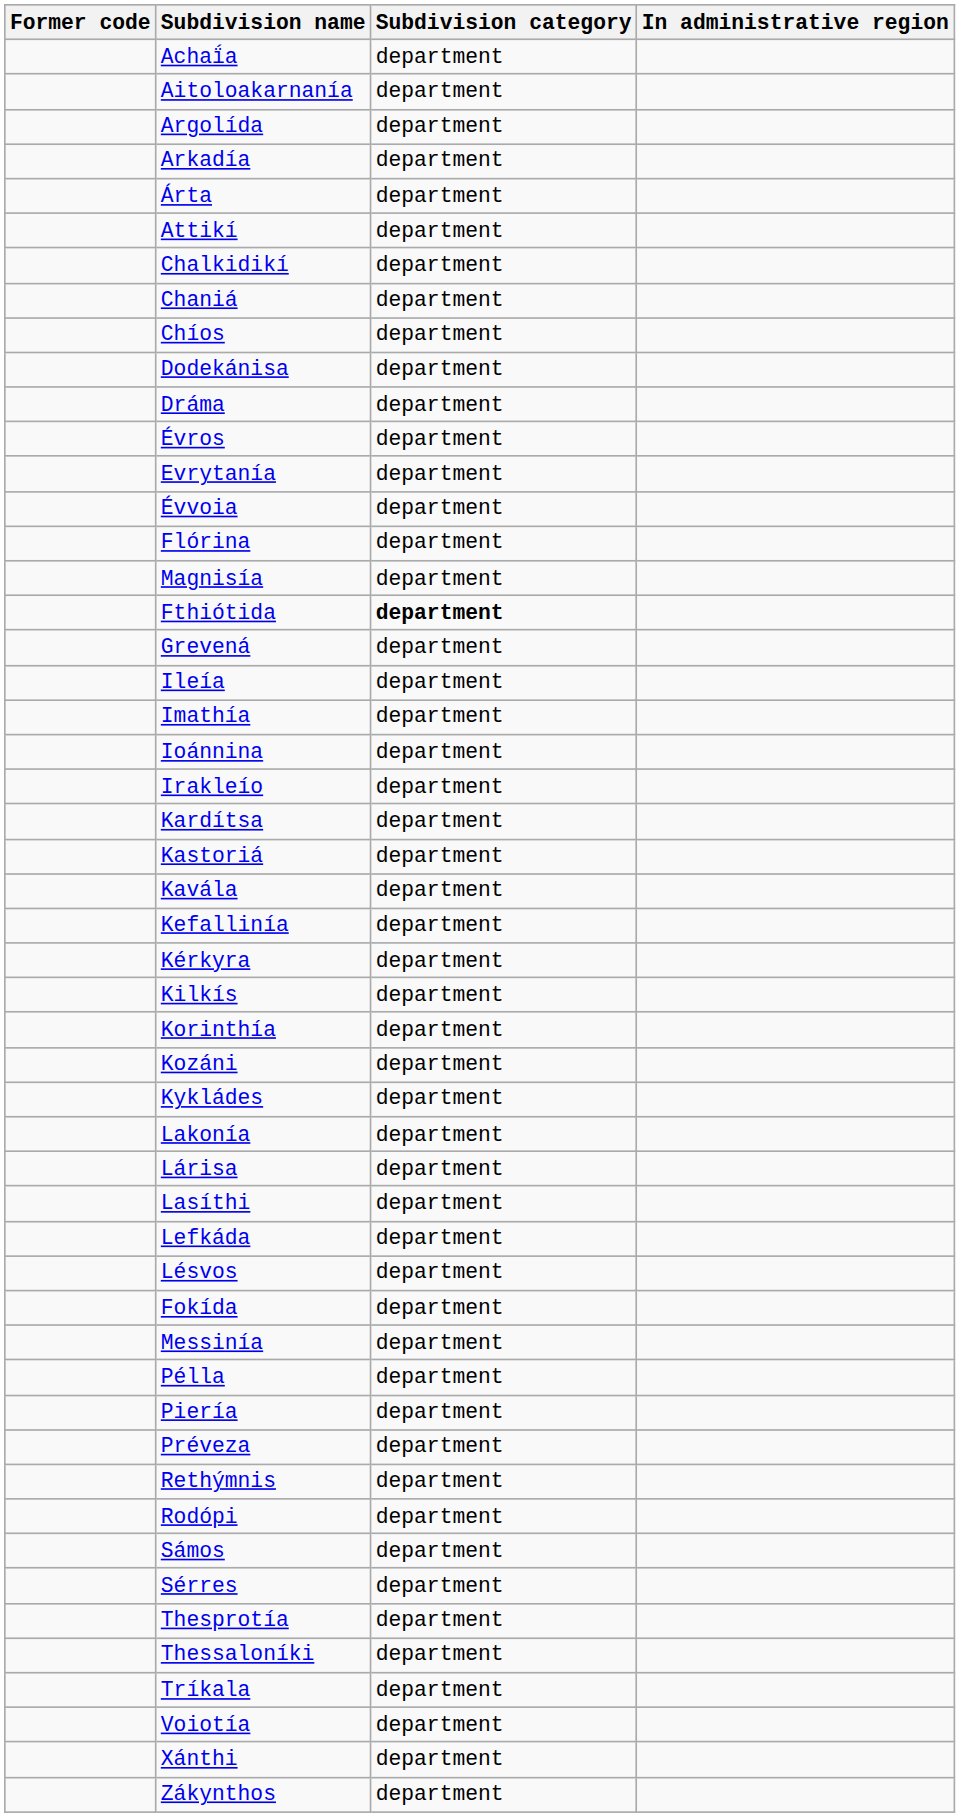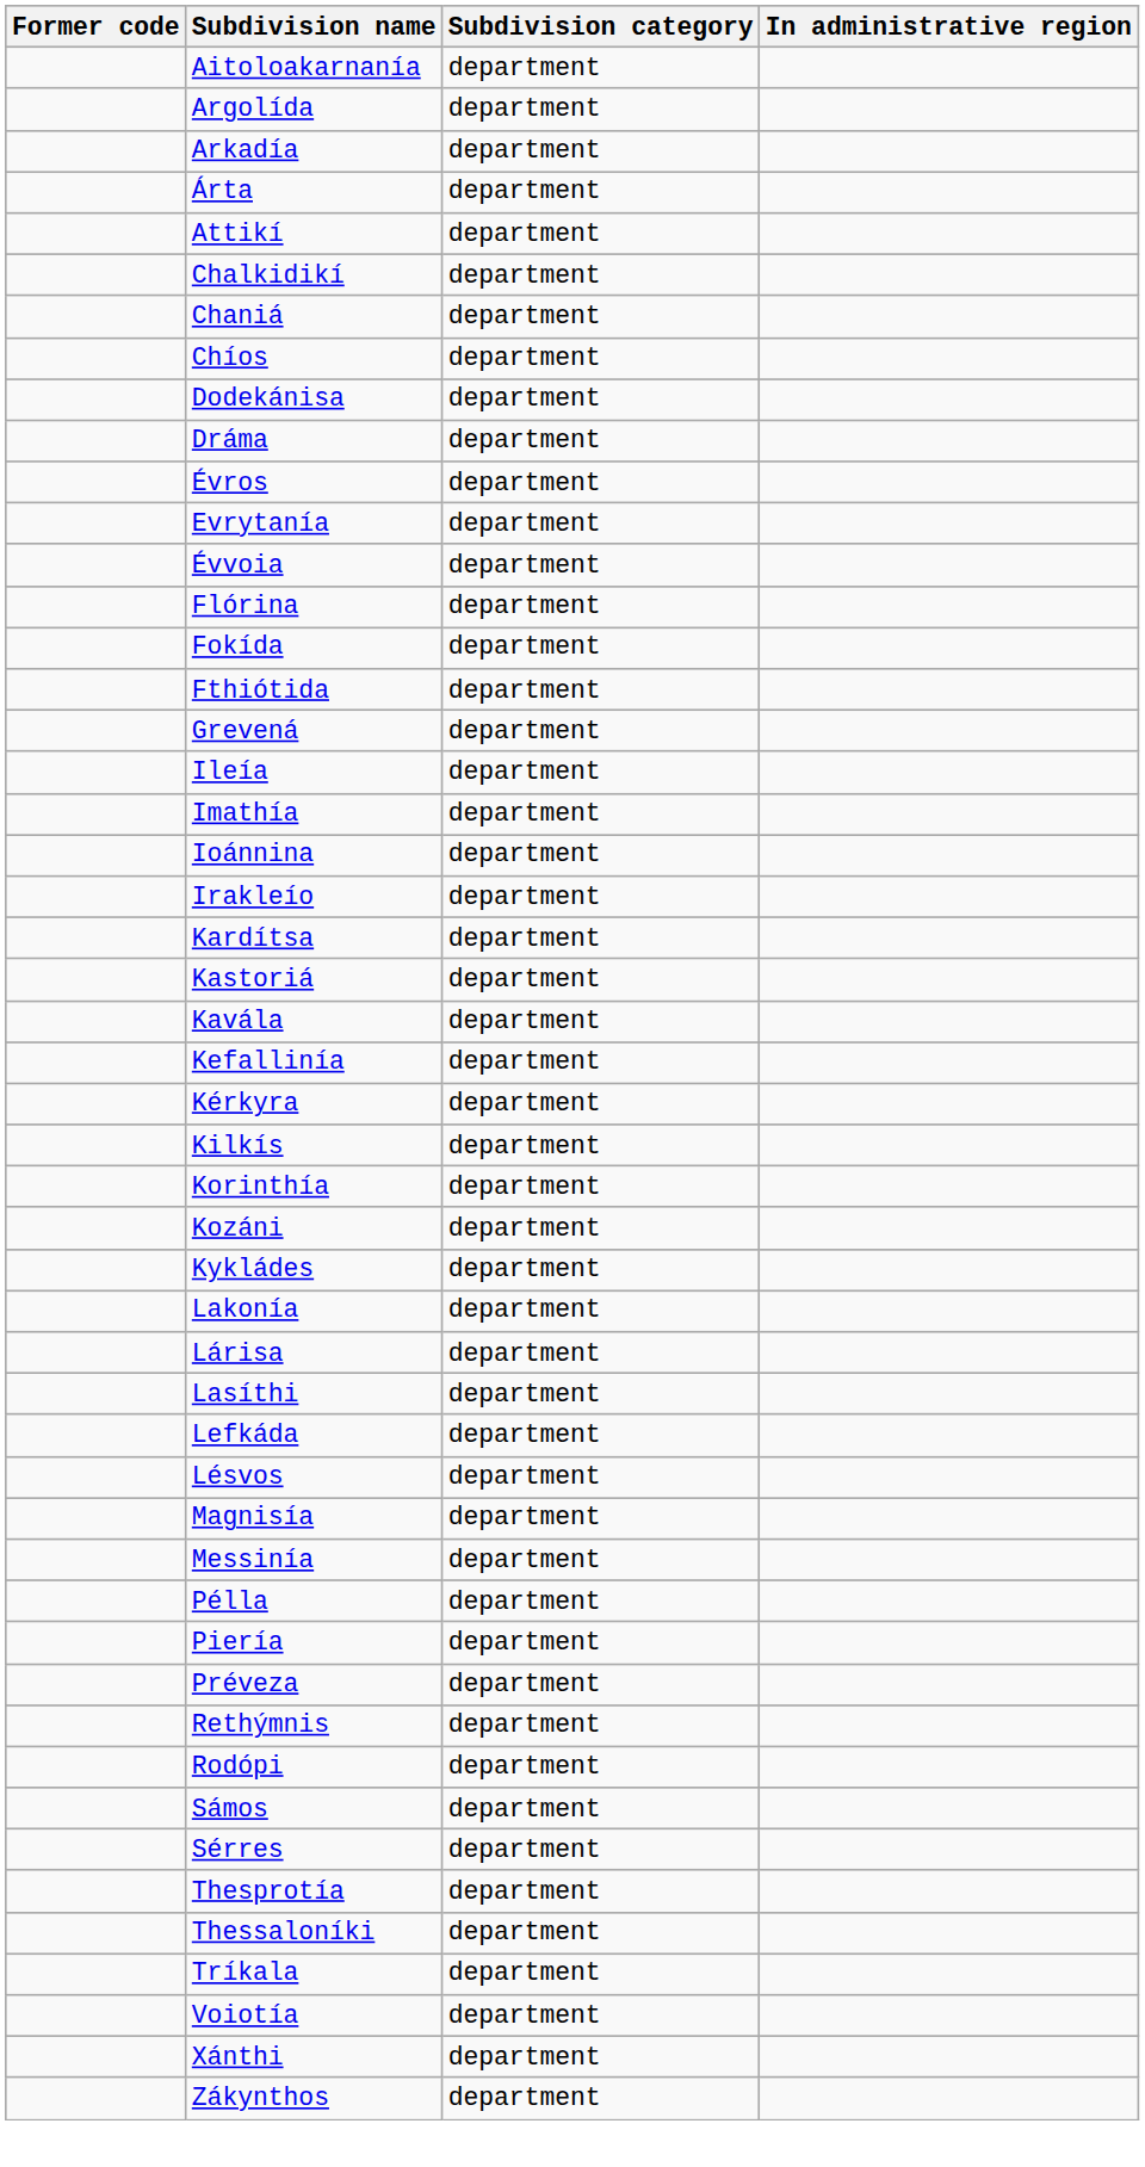 <table class="wikitable sortable mw-collapsible">
 <tr>
 <th>Former code</th>
 <th>Subdivision name</th>
 <th>Subdivision category</th>
 <th>In administrative region</th>
-</tr>
-<tr>
-<td></td>
-<td><a href='#'>Achaḯa</a></td>
-<td>department</td>
-<td><a href='#'></a></td>
 </tr>
 <tr>
 <td></td>
 <td><a href='#'>Aitoloakarnanía</a></td>
 <td>department</td>
 <td><a href='#'></a></td>
 </tr>
 <tr>
 <td></td>
 <td><a href='#'>Argolída</a></td>
 <td>department</td>
 <td><a href='#'></a></td>
 </tr>
 <tr>
 <td></td>
 <td><a href='#'>Arkadía</a></td>
 <td>department</td>
 <td><a href='#'></a></td>
 </tr>
 <tr>
 <td></td>
 <td><a href='#'>Árta</a></td>
 <td>department</td>
 <td><a href='#'></a></td>
 </tr>
 <tr>
 <td></td>
 <td><a href='#'>Attikí</a></td>
 <td>department</td>
 <td><a href='#'></a></td>
 </tr>
 <tr>
 <td></td>
 <td><a href='#'>Chalkidikí</a></td>
 <td>department</td>
 <td><a href='#'></a></td>
 </tr>
 <tr>
 <td></td>
 <td><a href='#'>Chaniá</a></td>
 <td>department</td>
 <td><a href='#'></a></td>
 </tr>
 <tr>
 <td></td>
 <td><a href='#'>Chíos</a></td>
 <td>department</td>
 <td><a href='#'></a></td>
 </tr>
 <tr>
 <td></td>
 <td><a href='#'>Dodekánisa</a></td>
 <td>department</td>
 <td><a href='#'></a></td>
 </tr>
 <tr>
 <td></td>
 <td><a href='#'>Dráma</a></td>
 <td>department</td>
 <td><a href='#'></a></td>
 </tr>
 <tr>
 <td></td>
 <td><a href='#'>Évros</a></td>
 <td>department</td>
 <td><a href='#'></a></td>
 </tr>
 <tr>
 <td></td>
 <td><a href='#'>Evrytanía</a></td>
 <td>department</td>
 <td><a href='#'></a></td>
 </tr>
 <tr>
 <td></td>
 <td><a href='#'>Évvoia</a></td>
 <td>department</td>
 <td><a href='#'></a></td>
 </tr>
 <tr>
 <td></td>
 <td><a href='#'>Flórina</a></td>
 <td>department</td>
 <td><a href='#'></a></td>
 </tr>
 <tr>
 <td></td>
-<td><a href='#'>Magnisía</a></td>
+<td><a href='#'>Fokída</a></td>
 <td>department</td>
 <td><a href='#'></a></td>
 </tr>
 <tr>
 <td></td>
 <td><a href='#'>Fthiótida</a></td>
-<td><strong>department</strong></td>
+<td>department</td>
 <td><a href='#'></a></td>
 </tr>
 <tr>
 <td></td>
 <td><a href='#'>Grevená</a></td>
 <td>department</td>
 <td><a href='#'></a></td>
 </tr>
 <tr>
 <td></td>
 <td><a href='#'>Ileía</a></td>
 <td>department</td>
 <td><a href='#'></a></td>
 </tr>
 <tr>
 <td></td>
 <td><a href='#'>Imathía</a></td>
 <td>department</td>
 <td><a href='#'></a></td>
 </tr>
 <tr>
 <td></td>
 <td><a href='#'>Ioánnina</a></td>
 <td>department</td>
 <td><a href='#'></a></td>
 </tr>
 <tr>
 <td></td>
 <td><a href='#'>Irakleío</a></td>
 <td>department</td>
 <td><a href='#'></a></td>
 </tr>
 <tr>
 <td></td>
 <td><a href='#'>Kardítsa</a></td>
 <td>department</td>
 <td><a href='#'></a></td>
 </tr>
 <tr>
 <td></td>
 <td><a href='#'>Kastoriá</a></td>
 <td>department</td>
 <td><a href='#'></a></td>
 </tr>
 <tr>
 <td></td>
 <td><a href='#'>Kavála</a></td>
 <td>department</td>
 <td><a href='#'></a></td>
 </tr>
 <tr>
 <td></td>
 <td><a href='#'>Kefallinía</a></td>
 <td>department</td>
 <td><a href='#'></a></td>
 </tr>
 <tr>
 <td></td>
 <td><a href='#'>Kérkyra</a></td>
 <td>department</td>
 <td><a href='#'></a></td>
 </tr>
 <tr>
 <td></td>
 <td><a href='#'>Kilkís</a></td>
 <td>department</td>
 <td><a href='#'></a></td>
 </tr>
 <tr>
 <td></td>
 <td><a href='#'>Korinthía</a></td>
 <td>department</td>
 <td><a href='#'></a></td>
 </tr>
 <tr>
 <td></td>
 <td><a href='#'>Kozáni</a></td>
 <td>department</td>
 <td><a href='#'></a></td>
 </tr>
 <tr>
 <td></td>
 <td><a href='#'>Kykládes</a></td>
 <td>department</td>
 <td><a href='#'></a></td>
 </tr>
 <tr>
 <td></td>
 <td><a href='#'>Lakonía</a></td>
 <td>department</td>
 <td><a href='#'></a></td>
 </tr>
 <tr>
 <td></td>
 <td><a href='#'>Lárisa</a></td>
 <td>department</td>
 <td><a href='#'></a></td>
 </tr>
 <tr>
 <td></td>
 <td><a href='#'>Lasíthi</a></td>
 <td>department</td>
 <td><a href='#'></a></td>
 </tr>
 <tr>
 <td></td>
 <td><a href='#'>Lefkáda</a></td>
 <td>department</td>
 <td><a href='#'></a></td>
 </tr>
 <tr>
 <td></td>
 <td><a href='#'>Lésvos</a></td>
 <td>department</td>
 <td><a href='#'></a></td>
 </tr>
 <tr>
 <td></td>
-<td><a href='#'>Fokída</a></td>
+<td><a href='#'>Magnisía</a></td>
 <td>department</td>
 <td><a href='#'></a></td>
 </tr>
 <tr>
 <td></td>
 <td><a href='#'>Messinía</a></td>
 <td>department</td>
 <td><a href='#'></a></td>
 </tr>
 <tr>
 <td></td>
 <td><a href='#'>Pélla</a></td>
 <td>department</td>
 <td><a href='#'></a></td>
 </tr>
 <tr>
 <td></td>
 <td><a href='#'>Piería</a></td>
 <td>department</td>
 <td><a href='#'></a></td>
 </tr>
 <tr>
 <td></td>
 <td><a href='#'>Préveza</a></td>
 <td>department</td>
 <td><a href='#'></a></td>
 </tr>
 <tr>
 <td></td>
 <td><a href='#'>Rethýmnis</a></td>
 <td>department</td>
 <td><a href='#'></a></td>
 </tr>
 <tr>
 <td></td>
 <td><a href='#'>Rodópi</a></td>
 <td>department</td>
 <td><a href='#'></a></td>
 </tr>
 <tr>
 <td></td>
 <td><a href='#'>Sámos</a></td>
 <td>department</td>
 <td><a href='#'></a></td>
 </tr>
 <tr>
 <td></td>
 <td><a href='#'>Sérres</a></td>
 <td>department</td>
 <td><a href='#'></a></td>
 </tr>
 <tr>
 <td></td>
 <td><a href='#'>Thesprotía</a></td>
 <td>department</td>
 <td><a href='#'></a></td>
 </tr>
 <tr>
 <td></td>
 <td><a href='#'>Thessaloníki</a></td>
 <td>department</td>
 <td><a href='#'></a></td>
 </tr>
 <tr>
 <td></td>
 <td><a href='#'>Tríkala</a></td>
 <td>department</td>
 <td><a href='#'></a></td>
 </tr>
 <tr>
 <td></td>
 <td><a href='#'>Voiotía</a></td>
 <td>department</td>
 <td><a href='#'></a></td>
 </tr>
 <tr>
 <td></td>
 <td><a href='#'>Xánthi</a></td>
 <td>department</td>
 <td><a href='#'></a></td>
 </tr>
 <tr>
 <td></td>
 <td><a href='#'>Zákynthos</a></td>
 <td>department</td>
 <td><a href='#'></a></td>
 </tr>
 </table>
